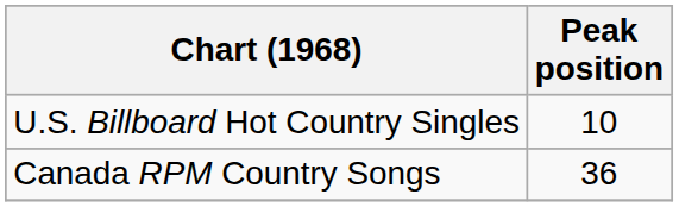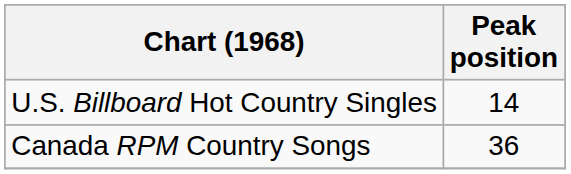 <table class="wikitable sortable">
 <tr>
 <th align="left">Chart (1968)</th>
 <th align="center">Peak<br>position</th>
 </tr>
 <tr>
 <td align="left">U.S. <em>Billboard</em> Hot Country Singles</td>
-<td align="center">10</td>
+<td align="center">14</td>
 </tr>
 <tr>
 <td align="left">Canada <em>RPM</em> Country Songs</td>
 <td align="center">36</td>
 </tr>
 <tr>
 </tr>
 </table>
